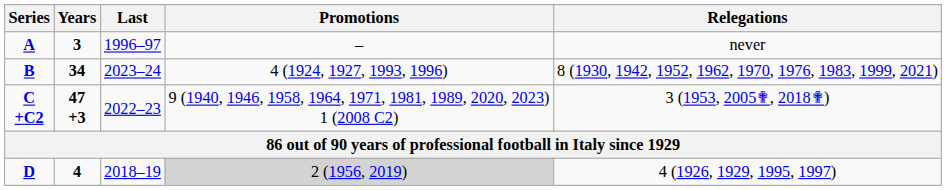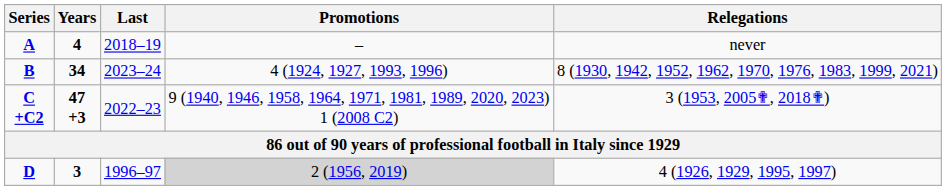 <table class="wikitable sortable" style="font-size:90%; text-align: center;">
 <tr>
 <th>Series</th>
 <th>Years</th>
 <th>Last</th>
 <th>Promotions</th>
 <th>Relegations</th>
 </tr>
 <tr>
 <td align=center><strong><a href='#'>A</a></strong></td>
-<td><strong>3</strong></td>
-<td><a href='#'>1996–97</a></td>
+<td><strong>4</strong></td>
+<td><a href='#'>2018–19</a></td>
 <td>–</td>
 <td>never</td>
 </tr>
 <tr>
 <td align=center><strong><a href='#'>B</a></strong></td>
 <td><strong>34</strong></td>
 <td><a href='#'>2023–24</a></td>
 <td> 4 (<a href='#'>1924</a>, <a href='#'>1927</a>, <a href='#'>1993</a>, <a href='#'>1996</a>)</td>
 <td> 8 (<a href='#'>1930</a>, <a href='#'>1942</a>, <a href='#'>1952</a>, <a href='#'>1962</a>, <a href='#'>1970</a>, <a href='#'>1976</a>, <a href='#'>1983</a>, <a href='#'>1999</a>, <a href='#'>2021</a>)</td>
 </tr>
 <tr>
 <td align=center><strong><a href='#'>C</a><br><a href='#'>+C2</a></strong></td>
 <td><strong>47<br>+3</strong></td>
 <td><a href='#'>2022–23</a></td>
 <td> 9 (<a href='#'>1940</a>, <a href='#'>1946</a>, <a href='#'>1958</a>, <a href='#'>1964</a>, <a href='#'>1971</a>, <a href='#'>1981</a>, <a href='#'>1989</a>, <a href='#'>2020</a>, <a href='#'>2023</a>)<br> 1 (<a href='#'>2008 C2</a>)</td>
 <td> 3 (<a href='#'>1953</a>, <a href='#'>2005✟</a>, <a href='#'>2018✟</a>)<br><br></td>
 </tr>
 <tr>
 <th colspan=5>86 out of 90 years of professional football in Italy since 1929</th>
 </tr>
 <tr>
 <td align=center><strong><a href='#'>D</a></strong></td>
-<td><strong>4</strong></td>
-<td><a href='#'>2018–19</a></td>
+<td><strong>3</strong></td>
+<td><a href='#'>1996–97</a></td>
 <td style="background: lightgrey;"> 2 (<a href='#'>1956</a>, <a href='#'>2019</a>)</td>
 <td> 4 (<a href='#'>1926</a>, <a href='#'>1929</a>, <a href='#'>1995</a>, <a href='#'>1997</a>)</td>
 </tr>
 </table>
